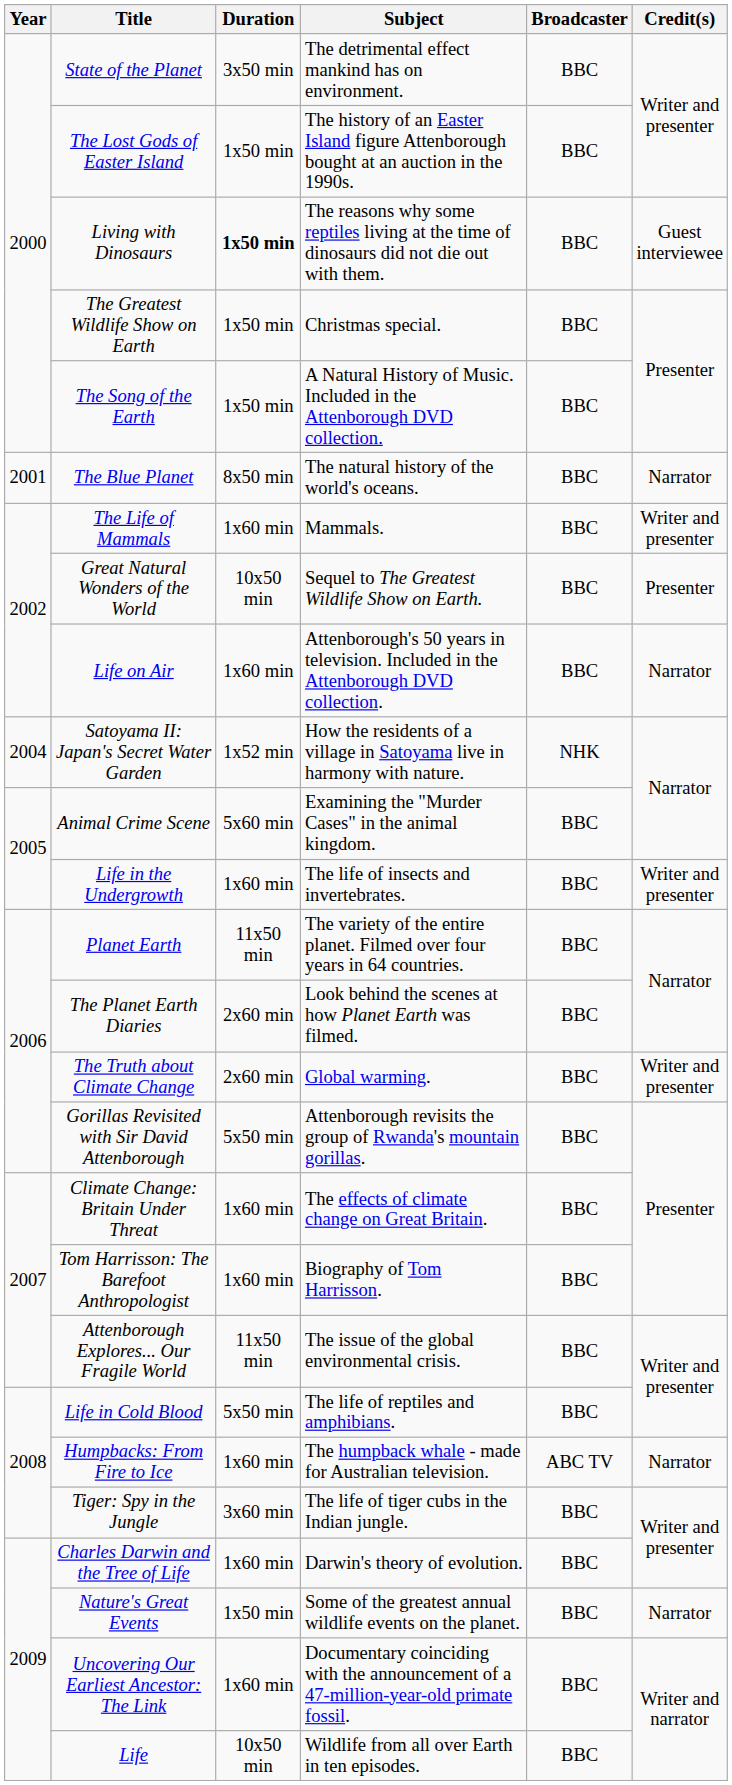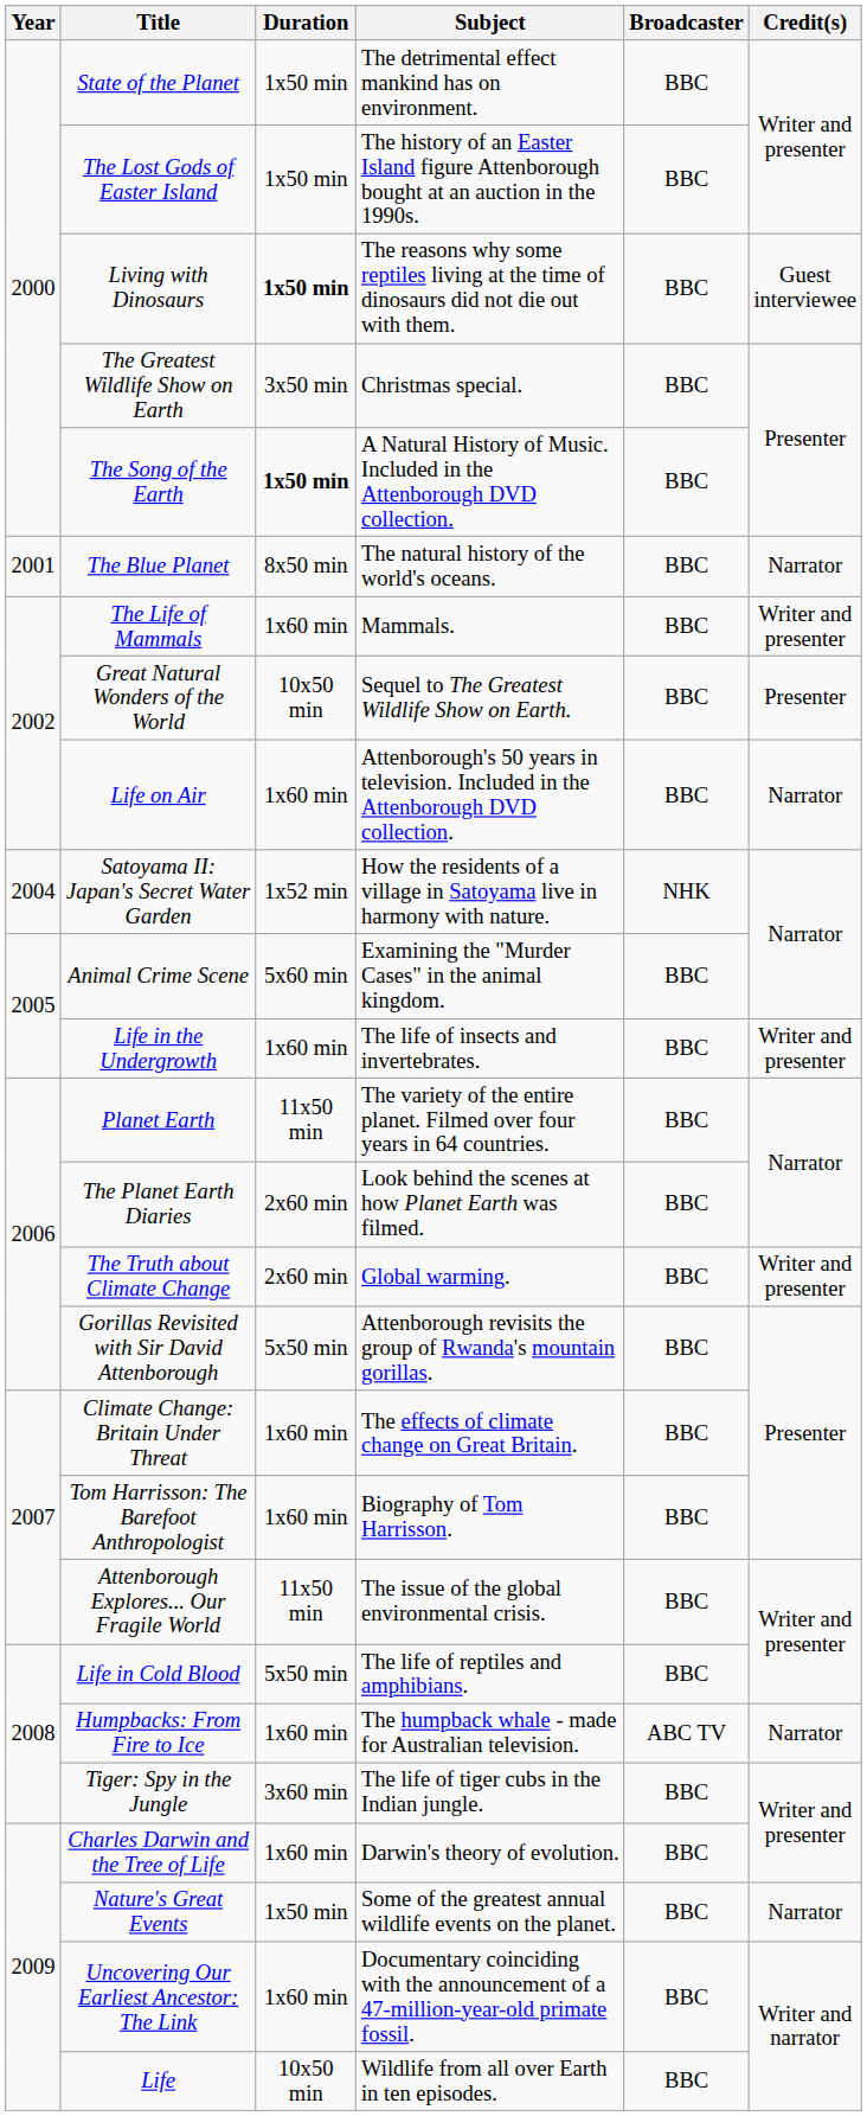 <table class="wikitable" style="text-align:center" width="100%">
 <tr>
 <th width="40">Year</th>
 <th width="400">Title</th>
 <th width="90">Duration</th>
 <th width="800">Subject</th>
 <th>Broadcaster</th>
 <th>Credit(s)</th>
 </tr>
 <tr>
 <td rowspan="5">2000</td>
 <td><em><a href='#'>State of the Planet</a></em></td>
-<td>3x50 min</td>
+<td>1x50 min</td>
 <td align="left">The detrimental effect mankind has on environment.</td>
 <td>BBC</td>
 <td rowspan="2">Writer and presenter</td>
 </tr>
 <tr>
 <td><em><a href='#'>The Lost Gods of Easter Island</a></em></td>
 <td>1x50 min</td>
 <td align="left">The history of an <a href='#'>Easter Island</a> figure Attenborough bought at an auction in the 1990s.</td>
 <td>BBC</td>
 </tr>
 <tr>
 <td><em>Living with Dinosaurs</em></td>
 <td><strong>1x50 min</strong></td>
 <td align="left">The reasons why some <a href='#'>reptiles</a> living at the time of dinosaurs did not die out with them.</td>
 <td>BBC</td>
 <td>Guest interviewee</td>
 </tr>
 <tr>
 <td><em>The Greatest Wildlife Show on Earth</em></td>
-<td>1x50 min</td>
+<td>3x50 min</td>
 <td align="left">Christmas special.</td>
 <td>BBC</td>
 <td rowspan="2">Presenter</td>
 </tr>
 <tr>
 <td><em><a href='#'>The Song of the Earth</a></em></td>
-<td>1x50 min</td>
+<td><strong>1x50 min</strong></td>
 <td align="left">A Natural History of Music. Included in the <a href='#'>Attenborough DVD collection.</a></td>
 <td>BBC</td>
 </tr>
 <tr>
 <td>2001</td>
 <td><em><a href='#'>The Blue Planet</a></em></td>
 <td>8x50 min</td>
 <td align="left">The natural history of the world's oceans.</td>
 <td>BBC</td>
 <td>Narrator</td>
 </tr>
 <tr>
 <td rowspan="3">2002</td>
 <td><em><a href='#'>The Life of Mammals</a></em></td>
 <td>1x60 min</td>
 <td align="left">Mammals.</td>
 <td>BBC</td>
 <td>Writer and presenter</td>
 </tr>
 <tr>
 <td><em>Great Natural Wonders of the World</em></td>
 <td>10x50 min</td>
 <td align="left">Sequel to <em>The Greatest Wildlife Show on Earth.</em></td>
 <td>BBC</td>
 <td>Presenter</td>
 </tr>
 <tr>
 <td><em><a href='#'>Life on Air</a></em></td>
 <td>1x60 min</td>
 <td align="left">Attenborough's 50 years in television. Included in the <a href='#'>Attenborough DVD collection</a>.</td>
 <td>BBC</td>
 <td>Narrator</td>
 </tr>
 <tr>
 <td>2004</td>
 <td><em>Satoyama II: Japan's Secret Water Garden</em></td>
 <td>1x52 min</td>
 <td align="left">How the residents of a village in <a href='#'>Satoyama</a> live in harmony with nature.</td>
 <td>NHK</td>
 <td rowspan="2">Narrator</td>
 </tr>
 <tr>
 <td rowspan="2">2005</td>
 <td><em>Animal Crime Scene</em></td>
 <td>5x60 min</td>
 <td align="left">Examining the "Murder Cases" in the animal kingdom.</td>
 <td>BBC</td>
 </tr>
 <tr>
 <td><em><a href='#'>Life in the Undergrowth</a></em></td>
 <td>1x60 min</td>
 <td align="left">The life of insects and invertebrates.</td>
 <td>BBC</td>
 <td>Writer and presenter</td>
 </tr>
 <tr>
 <td rowspan="4">2006</td>
 <td><em><a href='#'>Planet Earth</a></em></td>
 <td>11x50 min</td>
 <td align="left">The variety of the entire planet. Filmed over four years in 64 countries.</td>
 <td>BBC</td>
 <td rowspan="2">Narrator</td>
 </tr>
 <tr>
 <td><em>The Planet Earth Diaries</em></td>
 <td>2x60 min</td>
 <td align="left">Look behind the scenes at how <em>Planet Earth</em> was filmed.</td>
 <td>BBC</td>
 </tr>
 <tr>
 <td><em><a href='#'>The Truth about Climate Change</a></em></td>
 <td>2x60 min</td>
 <td align="left"><a href='#'>Global warming</a>.</td>
 <td>BBC</td>
 <td>Writer and presenter</td>
 </tr>
 <tr>
 <td><em>Gorillas Revisited with Sir David Attenborough</em></td>
 <td>5x50 min</td>
 <td align="left">Attenborough revisits the group of <a href='#'>Rwanda</a>'s <a href='#'>mountain gorillas</a>.</td>
 <td>BBC</td>
 <td rowspan="3">Presenter</td>
 </tr>
 <tr>
 <td rowspan="3">2007</td>
 <td><em>Climate Change: Britain Under Threat</em></td>
 <td>1x60 min</td>
 <td align="left">The <a href='#'>effects of climate change on Great Britain</a>.</td>
 <td>BBC</td>
 </tr>
 <tr>
 <td><em>Tom Harrisson: The Barefoot Anthropologist</em></td>
 <td>1x60 min</td>
 <td align="left">Biography of <a href='#'>Tom Harrisson</a>.</td>
 <td>BBC</td>
 </tr>
 <tr>
 <td><em>Attenborough Explores... Our Fragile World</em></td>
 <td>11x50 min</td>
 <td align="left">The issue of the global environmental crisis.</td>
 <td>BBC</td>
 <td rowspan="2">Writer and presenter</td>
 </tr>
 <tr>
 <td rowspan="3">2008</td>
 <td><em><a href='#'>Life in Cold Blood</a></em></td>
 <td>5x50 min</td>
 <td align="left">The life of reptiles and <a href='#'>amphibians</a>.</td>
 <td>BBC</td>
 </tr>
 <tr>
 <td><em><a href='#'>Humpbacks: From Fire to Ice</a></em></td>
 <td>1x60 min</td>
 <td align="left">The <a href='#'>humpback whale</a> - made for Australian television.</td>
 <td>ABC TV</td>
 <td>Narrator</td>
 </tr>
 <tr>
 <td><em>Tiger: Spy in the Jungle</em></td>
 <td>3x60 min</td>
 <td align="left">The life of tiger cubs in the Indian jungle.</td>
 <td>BBC</td>
 <td rowspan="2">Writer and presenter</td>
 </tr>
 <tr>
 <td rowspan="4">2009</td>
 <td><em><a href='#'>Charles Darwin and the Tree of Life</a></em></td>
 <td>1x60 min</td>
 <td align="left">Darwin's theory of evolution.</td>
 <td>BBC</td>
 </tr>
 <tr>
 <td><em><a href='#'>Nature's Great Events</a></em></td>
 <td>1x50 min</td>
 <td align="left">Some of the greatest annual wildlife events on the planet.</td>
 <td>BBC</td>
 <td>Narrator</td>
 </tr>
 <tr>
 <td><em><a href='#'>Uncovering Our Earliest Ancestor: The Link</a></em></td>
 <td>1x60 min</td>
 <td align="left">Documentary coinciding with the announcement of a <a href='#'>47-million-year-old primate fossil</a>.</td>
 <td>BBC</td>
 <td rowspan="2">Writer and narrator</td>
 </tr>
 <tr>
 <td><em><a href='#'>Life</a></em></td>
 <td>10x50 min</td>
 <td align="left">Wildlife from all over Earth in ten episodes.</td>
 <td>BBC</td>
 </tr>
 </table>
